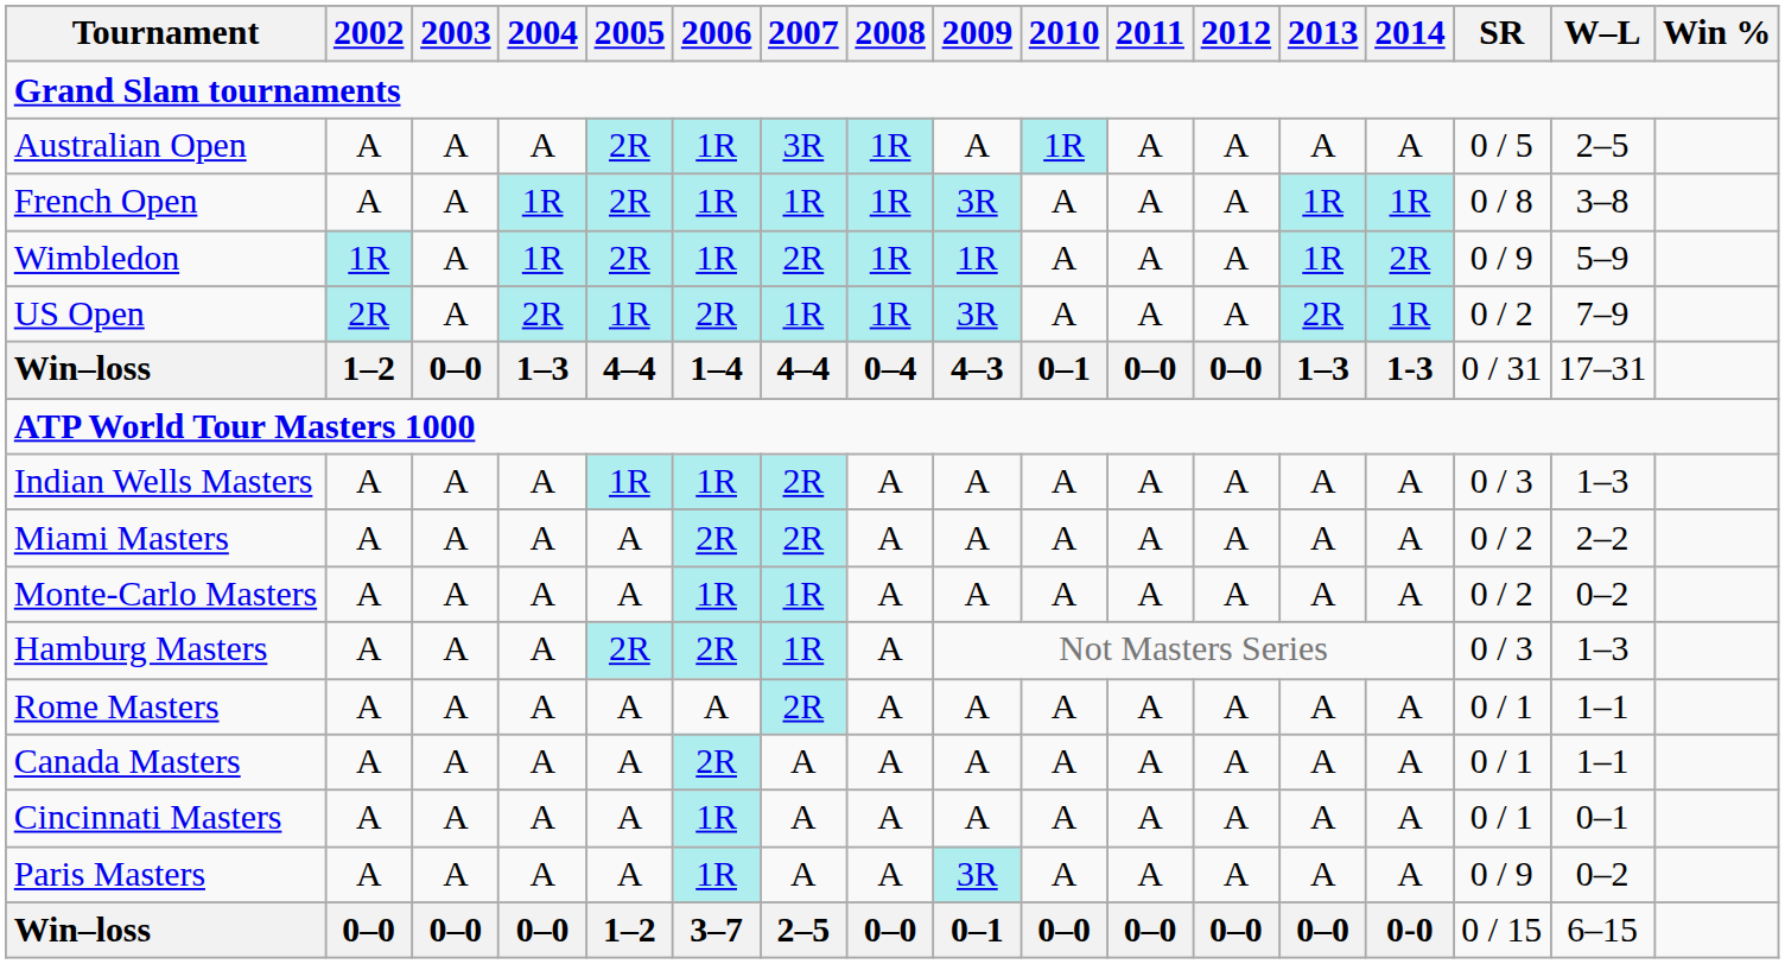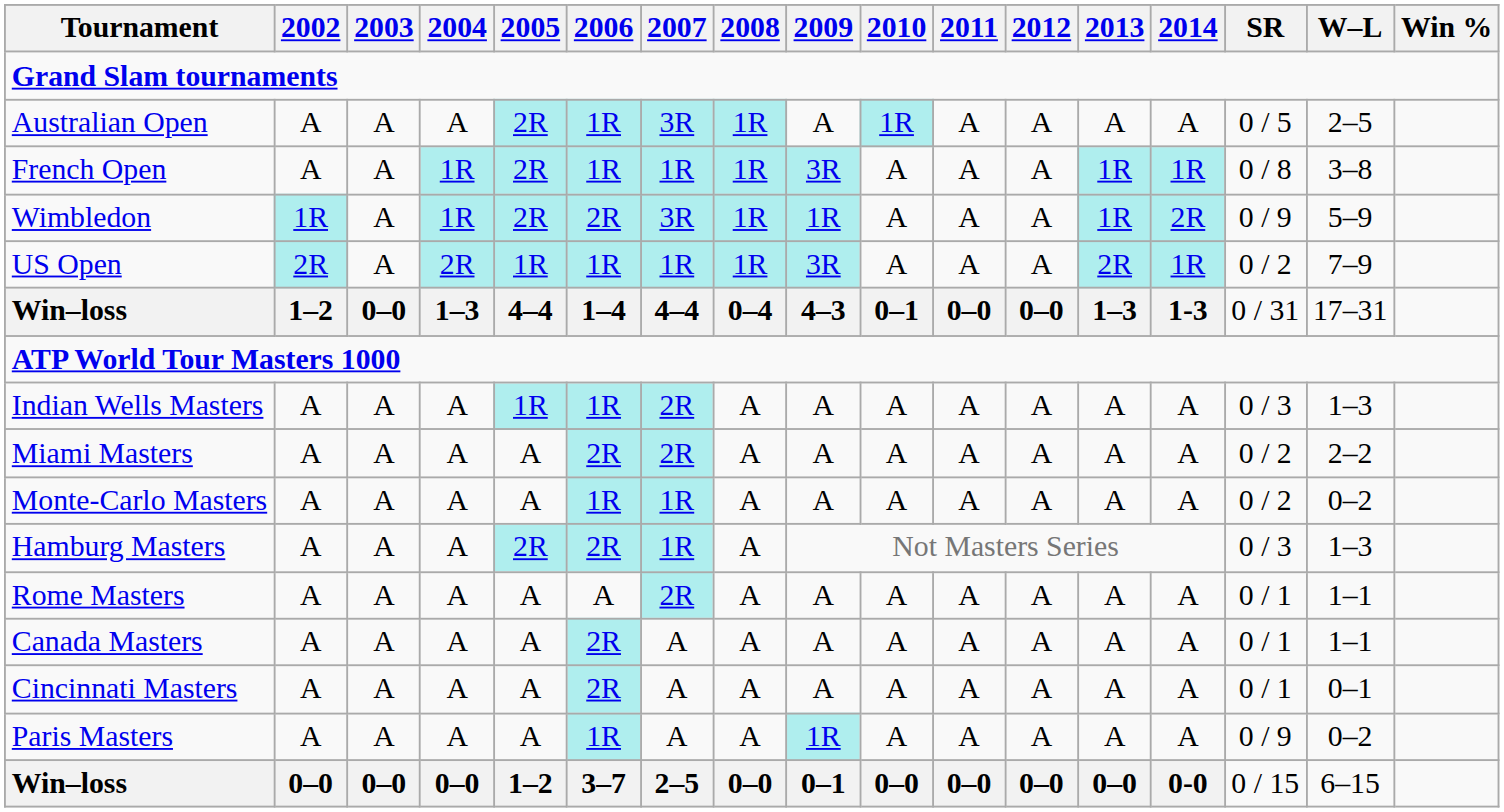 <table class=wikitable style=text-align:center>
 <tr>
 <th>Tournament</th>
 <th><a href='#'>2002</a></th>
 <th><a href='#'>2003</a></th>
 <th><a href='#'>2004</a></th>
 <th><a href='#'>2005</a></th>
 <th><a href='#'>2006</a></th>
 <th><a href='#'>2007</a></th>
 <th><a href='#'>2008</a></th>
 <th><a href='#'>2009</a></th>
 <th><a href='#'>2010</a></th>
 <th><a href='#'>2011</a></th>
 <th><a href='#'>2012</a></th>
 <th><a href='#'>2013</a></th>
 <th><a href='#'>2014</a></th>
 <th>SR</th>
 <th>W–L</th>
 <th>Win %</th>
 </tr>
 <tr>
 <td colspan=25 style=text-align:left><a href='#'><strong>Grand Slam tournaments</strong></a></td>
 </tr>
 <tr>
 <td align=left><a href='#'>Australian Open</a></td>
 <td>A</td>
 <td>A</td>
 <td>A</td>
 <td bgcolor=afeeee><a href='#'>2R</a></td>
 <td bgcolor=afeeee><a href='#'>1R</a></td>
 <td bgcolor=afeeee><a href='#'>3R</a></td>
 <td bgcolor=afeeee><a href='#'>1R</a></td>
 <td>A</td>
 <td bgcolor=afeeee><a href='#'>1R</a></td>
 <td>A</td>
 <td>A</td>
 <td>A</td>
 <td>A</td>
 <td>0 / 5</td>
 <td>2–5</td>
 <td></td>
 </tr>
 <tr>
 <td align=left><a href='#'>French Open</a></td>
 <td>A</td>
 <td>A</td>
 <td bgcolor=afeeee><a href='#'>1R</a></td>
 <td bgcolor=afeeee><a href='#'>2R</a></td>
 <td bgcolor=afeeee><a href='#'>1R</a></td>
 <td bgcolor=afeeee><a href='#'>1R</a></td>
 <td bgcolor=afeeee><a href='#'>1R</a></td>
 <td bgcolor=afeeee><a href='#'>3R</a></td>
 <td>A</td>
 <td>A</td>
 <td>A</td>
 <td bgcolor=afeeee><a href='#'>1R</a></td>
 <td bgcolor=afeeee><a href='#'>1R</a></td>
 <td>0 / 8</td>
 <td>3–8</td>
 <td></td>
 </tr>
 <tr>
 <td align=left><a href='#'>Wimbledon</a></td>
 <td bgcolor=afeeee><a href='#'>1R</a></td>
 <td>A</td>
 <td bgcolor=afeeee><a href='#'>1R</a></td>
 <td bgcolor=afeeee><a href='#'>2R</a></td>
-<td bgcolor=afeeee><a href='#'>1R</a></td>
 <td bgcolor=afeeee><a href='#'>2R</a></td>
+<td bgcolor=afeeee><a href='#'>3R</a></td>
 <td bgcolor=afeeee><a href='#'>1R</a></td>
 <td bgcolor=afeeee><a href='#'>1R</a></td>
 <td>A</td>
 <td>A</td>
 <td>A</td>
 <td bgcolor=afeeee><a href='#'>1R</a></td>
 <td bgcolor=afeeee><a href='#'>2R</a></td>
 <td>0 / 9</td>
 <td>5–9</td>
 <td></td>
 </tr>
 <tr>
 <td align=left><a href='#'>US Open</a></td>
 <td bgcolor=afeeee><a href='#'>2R</a></td>
 <td>A</td>
 <td bgcolor=afeeee><a href='#'>2R</a></td>
 <td bgcolor=afeeee><a href='#'>1R</a></td>
-<td bgcolor=afeeee><a href='#'>2R</a></td>
+<td bgcolor=afeeee><a href='#'>1R</a></td>
 <td bgcolor=afeeee><a href='#'>1R</a></td>
 <td bgcolor=afeeee><a href='#'>1R</a></td>
 <td bgcolor=afeeee><a href='#'>3R</a></td>
 <td>A</td>
 <td>A</td>
 <td>A</td>
 <td bgcolor=afeeee><a href='#'>2R</a></td>
 <td bgcolor=afeeee><a href='#'>1R</a></td>
 <td>0 / 2</td>
 <td>7–9</td>
 <td></td>
 </tr>
 <tr>
 <th style=text-align:left>Win–loss</th>
 <th>1–2</th>
 <th>0–0</th>
 <th>1–3</th>
 <th>4–4</th>
 <th>1–4</th>
 <th>4–4</th>
 <th>0–4</th>
 <th>4–3</th>
 <th>0–1</th>
 <th>0–0</th>
 <th>0–0</th>
 <th>1–3</th>
 <th>1-3</th>
 <td>0 / 31</td>
 <td>17–31</td>
 <td></td>
 </tr>
 <tr>
 <td colspan=20 align=left><strong><a href='#'>ATP World Tour Masters 1000</a></strong></td>
 </tr>
 <tr>
 <td align=left><a href='#'>Indian Wells Masters</a></td>
 <td>A</td>
 <td>A</td>
 <td>A</td>
 <td bgcolor=afeeee><a href='#'>1R</a></td>
 <td bgcolor=afeeee><a href='#'>1R</a></td>
 <td bgcolor=afeeee><a href='#'>2R</a></td>
 <td>A</td>
 <td>A</td>
 <td>A</td>
 <td>A</td>
 <td>A</td>
 <td>A</td>
 <td>A</td>
 <td>0 / 3</td>
 <td>1–3</td>
 <td></td>
 </tr>
 <tr>
 <td align=left><a href='#'>Miami Masters</a></td>
 <td>A</td>
 <td>A</td>
 <td>A</td>
 <td>A</td>
 <td bgcolor=afeeee><a href='#'>2R</a></td>
 <td bgcolor=afeeee><a href='#'>2R</a></td>
 <td>A</td>
 <td>A</td>
 <td>A</td>
 <td>A</td>
 <td>A</td>
 <td>A</td>
 <td>A</td>
 <td>0 / 2</td>
 <td>2–2</td>
 <td></td>
 </tr>
 <tr>
 <td align=left><a href='#'>Monte-Carlo Masters</a></td>
 <td>A</td>
 <td>A</td>
 <td>A</td>
 <td>A</td>
 <td bgcolor=afeeee><a href='#'>1R</a></td>
 <td bgcolor=afeeee><a href='#'>1R</a></td>
 <td>A</td>
 <td>A</td>
 <td>A</td>
 <td>A</td>
 <td>A</td>
 <td>A</td>
 <td>A</td>
 <td>0 / 2</td>
 <td>0–2</td>
 <td></td>
 </tr>
 <tr>
 <td align=left><a href='#'>Hamburg Masters</a></td>
 <td>A</td>
 <td>A</td>
 <td>A</td>
 <td bgcolor=afeeee><a href='#'>2R</a></td>
 <td bgcolor=afeeee><a href='#'>2R</a></td>
 <td bgcolor=afeeee><a href='#'>1R</a></td>
 <td>A</td>
 <td colspan=6 style=color:#767676>Not Masters Series</td>
 <td>0 / 3</td>
 <td>1–3</td>
 <td></td>
 </tr>
 <tr>
 <td align=left><a href='#'>Rome Masters</a></td>
 <td>A</td>
 <td>A</td>
 <td>A</td>
 <td>A</td>
 <td>A</td>
 <td bgcolor=afeeee><a href='#'>2R</a></td>
 <td>A</td>
 <td>A</td>
 <td>A</td>
 <td>A</td>
 <td>A</td>
 <td>A</td>
 <td>A</td>
 <td>0 / 1</td>
 <td>1–1</td>
 <td></td>
 </tr>
 <tr>
 <td align=left><a href='#'>Canada Masters</a></td>
 <td>A</td>
 <td>A</td>
 <td>A</td>
 <td>A</td>
 <td bgcolor=afeeee><a href='#'>2R</a></td>
 <td>A</td>
 <td>A</td>
 <td>A</td>
 <td>A</td>
 <td>A</td>
 <td>A</td>
 <td>A</td>
 <td>A</td>
 <td>0 / 1</td>
 <td>1–1</td>
 <td></td>
 </tr>
 <tr>
 <td align=left><a href='#'>Cincinnati Masters</a></td>
 <td>A</td>
 <td>A</td>
 <td>A</td>
 <td>A</td>
-<td bgcolor=afeeee><a href='#'>1R</a></td>
+<td bgcolor=afeeee><a href='#'>2R</a></td>
 <td>A</td>
 <td>A</td>
 <td>A</td>
 <td>A</td>
 <td>A</td>
 <td>A</td>
 <td>A</td>
 <td>A</td>
 <td>0 / 1</td>
 <td>0–1</td>
 <td></td>
 </tr>
 <tr>
 <td align=left><a href='#'>Paris Masters</a></td>
 <td>A</td>
 <td>A</td>
 <td>A</td>
 <td>A</td>
 <td bgcolor=afeeee><a href='#'>1R</a></td>
 <td>A</td>
 <td>A</td>
-<td bgcolor=afeeee><a href='#'>3R</a></td>
+<td bgcolor=afeeee><a href='#'>1R</a></td>
 <td>A</td>
 <td>A</td>
 <td>A</td>
 <td>A</td>
 <td>A</td>
 <td>0 / 9</td>
 <td>0–2</td>
 <td></td>
 </tr>
 <tr>
 <th style=text-align:left>Win–loss</th>
 <th>0–0</th>
 <th>0–0</th>
 <th>0–0</th>
 <th>1–2</th>
 <th>3–7</th>
 <th>2–5</th>
 <th>0–0</th>
 <th>0–1</th>
 <th>0–0</th>
 <th>0–0</th>
 <th>0–0</th>
 <th>0–0</th>
 <th>0-0</th>
 <td>0 / 15</td>
 <td>6–15</td>
 <td></td>
 </tr>
 </table>
